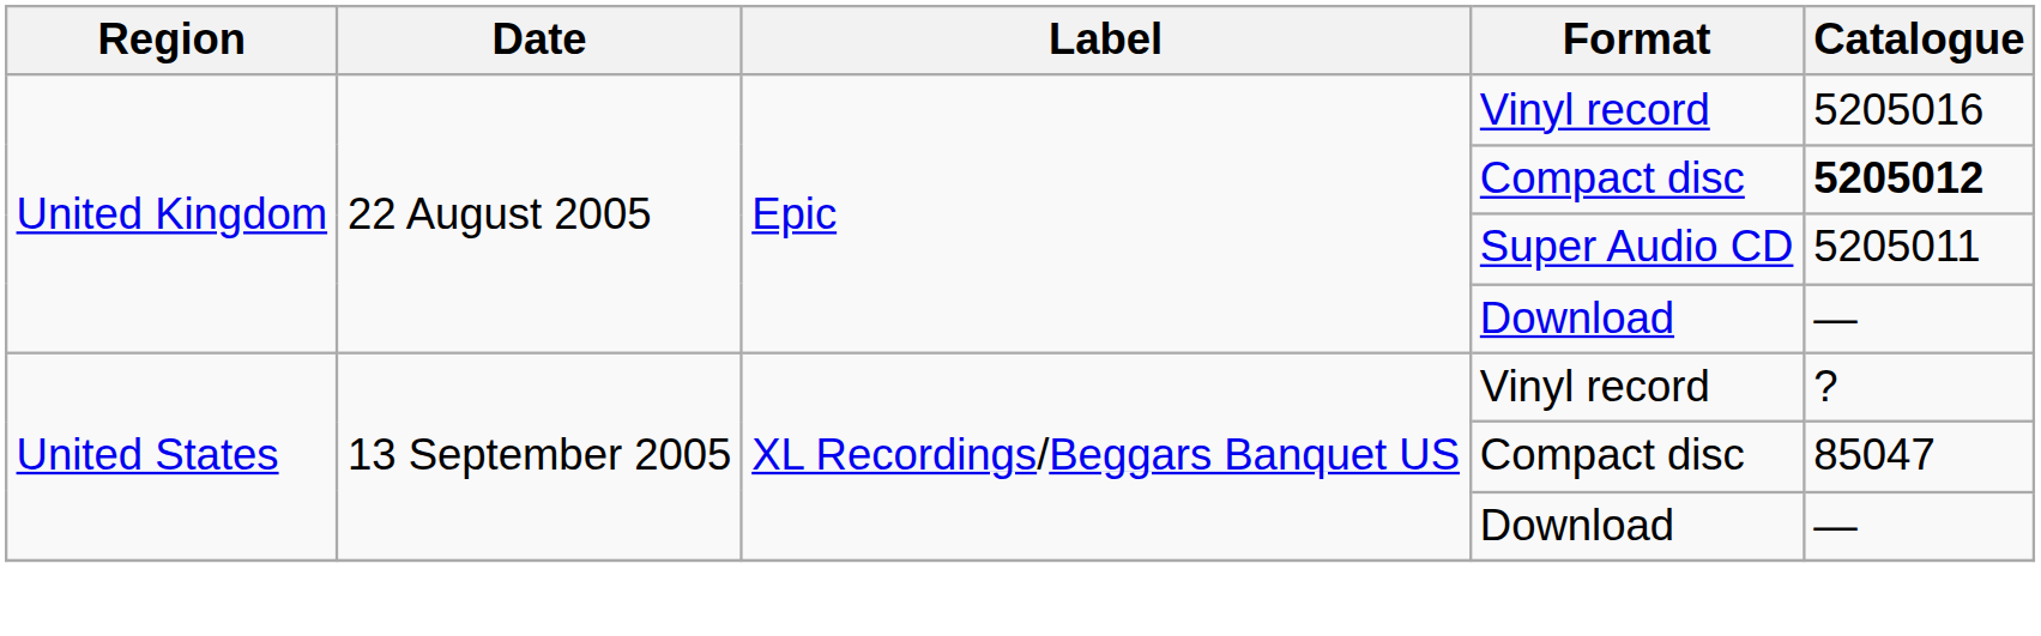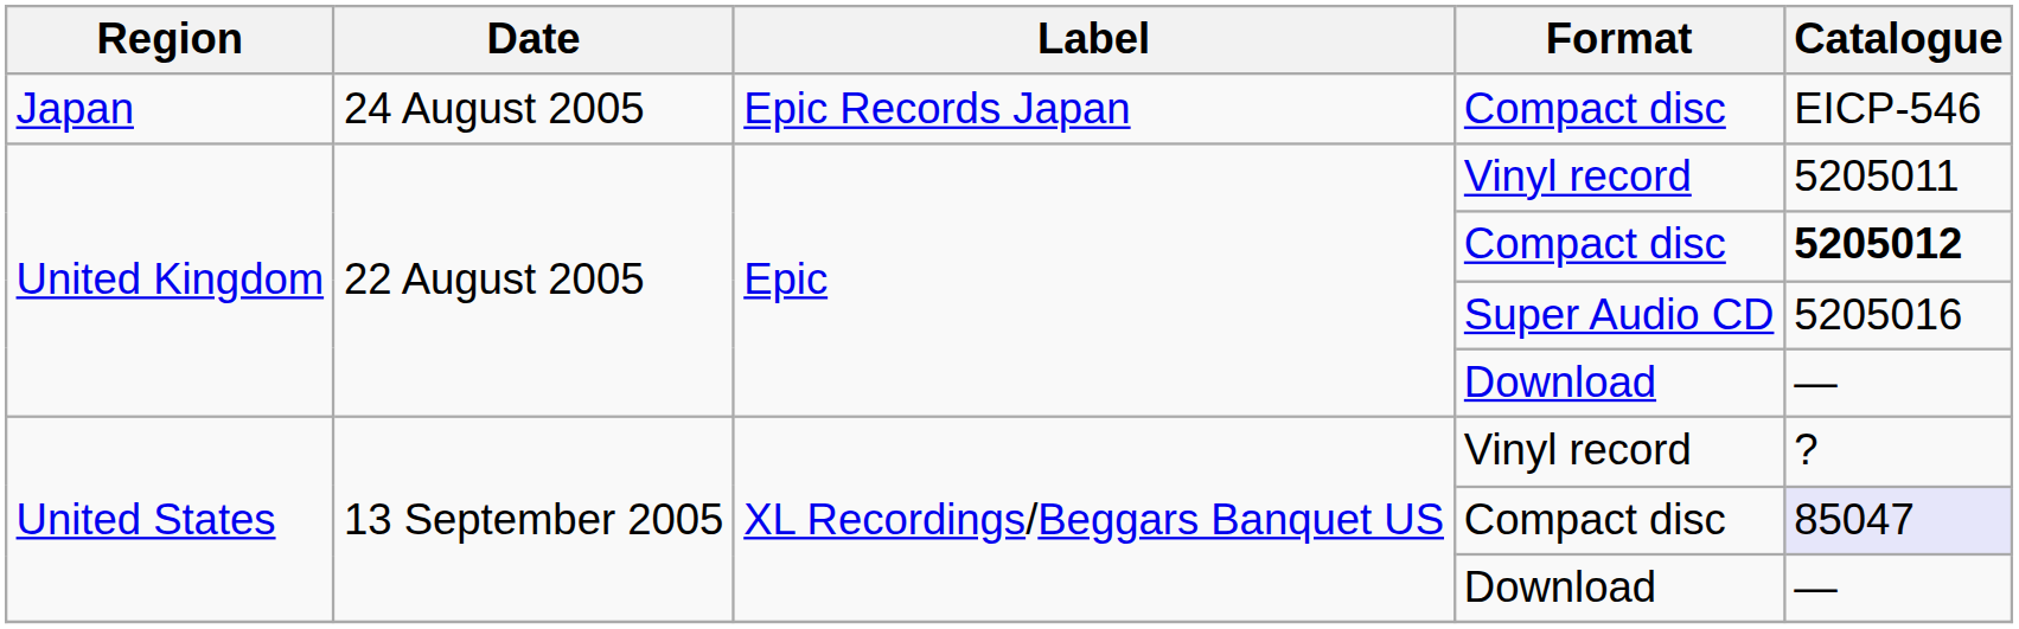 <table class="wikitable">
 <tr>
 <th>Region</th>
 <th>Date</th>
 <th>Label</th>
 <th>Format</th>
 <th>Catalogue</th>
 </tr>
 <tr>
+<td rowspan="1"><a href='#'>Japan</a></td>
+<td rowspan="1">24 August 2005</td>
+<td rowspan="1"><a href='#'>Epic Records Japan</a></td>
+<td><a href='#'>Compact disc</a></td>
+<td>EICP-546</td>
+</tr>
+<tr>
 <td rowspan="4"><a href='#'>United Kingdom</a></td>
 <td rowspan="4">22 August 2005</td>
 <td rowspan="4"><a href='#'>Epic</a></td>
 <td><a href='#'>Vinyl record</a></td>
-<td>5205016</td>
+<td>5205011</td>
 </tr>
 <tr>
 <td><a href='#'>Compact disc</a></td>
 <td><strong>5205012</strong></td>
 </tr>
 <tr>
 <td><a href='#'>Super Audio CD</a></td>
-<td>5205011</td>
+<td>5205016</td>
 </tr>
 <tr>
 <td><a href='#'>Download</a></td>
 <td>—</td>
 </tr>
 <tr>
 <td rowspan="3"><a href='#'>United States</a></td>
 <td rowspan="3">13 September 2005</td>
 <td rowspan="3"><a href='#'>XL Recordings</a>/<a href='#'>Beggars Banquet US</a></td>
 <td>Vinyl record</td>
 <td>?</td>
 </tr>
 <tr>
 <td>Compact disc</td>
-<td>85047</td>
+<td style="background: lavender;">85047</td>
 </tr>
 <tr>
 <td>Download</td>
 <td>—</td>
 </tr>
 <tr>
 </tr>
 </table>
